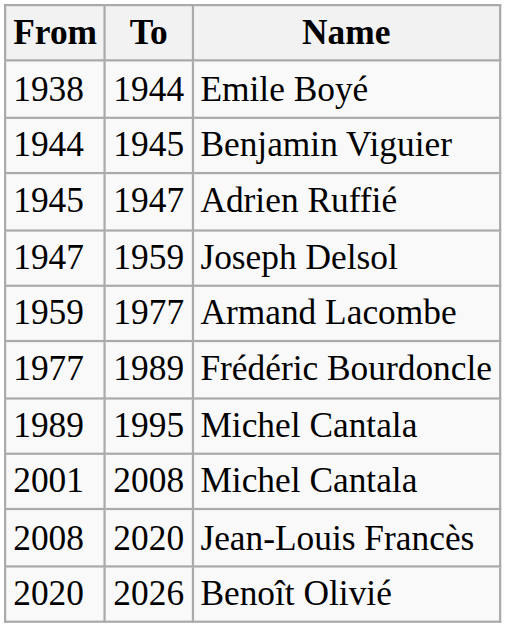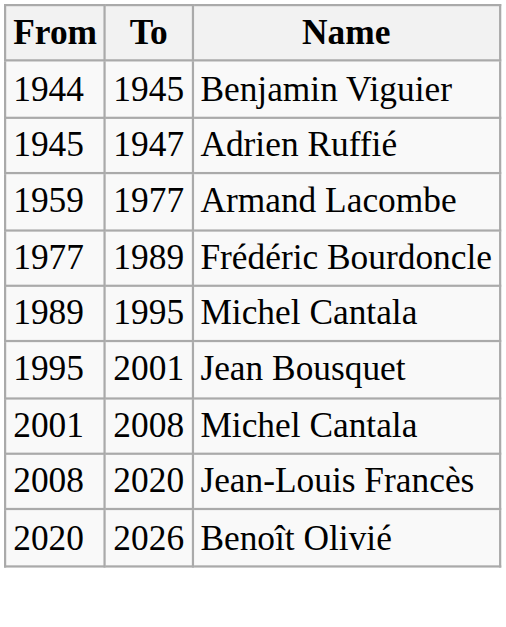 <table class="wikitable">
 <tr>
 <th>From</th>
 <th>To</th>
 <th>Name</th>
-</tr>
-<tr>
-<td>1938</td>
-<td>1944</td>
-<td>Emile Boyé</td>
 </tr>
 <tr>
 <td>1944</td>
 <td>1945</td>
 <td>Benjamin Viguier</td>
 </tr>
 <tr>
 <td>1945</td>
 <td>1947</td>
 <td>Adrien Ruffié</td>
-</tr>
-<tr>
-<td>1947</td>
-<td>1959</td>
-<td>Joseph Delsol</td>
 </tr>
 <tr>
 <td>1959</td>
 <td>1977</td>
 <td>Armand Lacombe</td>
 </tr>
 <tr>
 <td>1977</td>
 <td>1989</td>
 <td>Frédéric Bourdoncle</td>
 </tr>
 <tr>
 <td>1989</td>
 <td>1995</td>
 <td>Michel Cantala</td>
 </tr>
 <tr>
+<td>1995</td>
+<td>2001</td>
+<td>Jean Bousquet</td>
+</tr>
+<tr>
 <td>2001</td>
 <td>2008</td>
 <td>Michel Cantala</td>
 </tr>
 <tr>
 <td>2008</td>
 <td>2020</td>
 <td>Jean-Louis Francès</td>
 </tr>
 <tr>
 <td>2020</td>
 <td>2026</td>
 <td>Benoît Olivié</td>
 </tr>
 </table>
